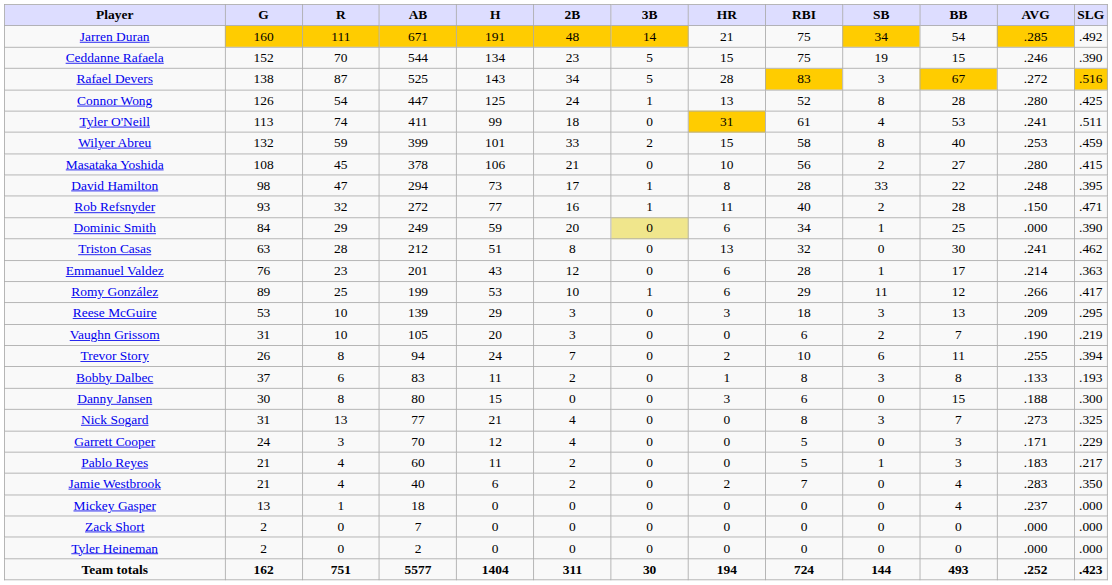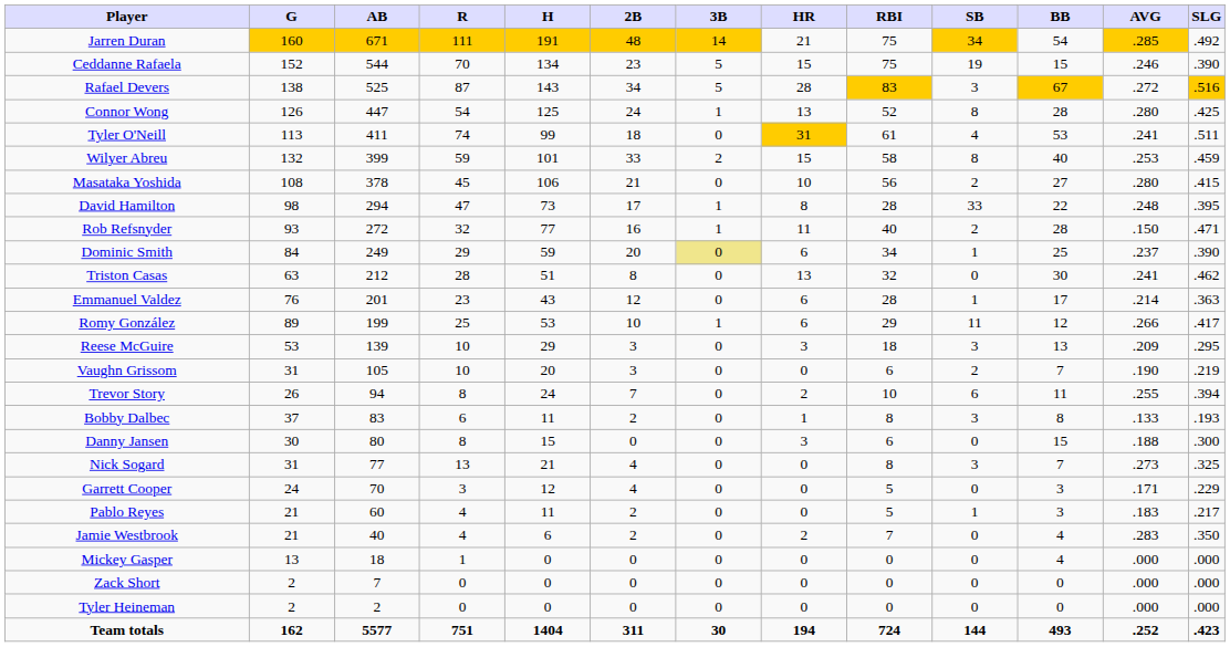 <table class="wikitable" style="text-align:center;">
 <tr>
 <th style="background:#ddf;width:20%;"><strong>Player</strong></th>
 <th style="background:#ddf;width:7%;"><strong>G</strong></th>
+<th style="background:#ddf;width:7%;"><strong>AB</strong></th>
 <th style="background:#ddf;width:7%;"><strong>R</strong></th>
-<th style="background:#ddf;width:7%;"><strong>AB</strong></th>
 <th style="background:#ddf;width:7%;"><strong>H</strong></th>
 <th style="background:#ddf;width:7%;"><strong>2B</strong></th>
 <th style="background:#ddf;width:7%;"><strong>3B</strong></th>
 <th style="background:#ddf;width:7%;"><strong>HR</strong></th>
 <th style="background:#ddf;width:7%;"><strong>RBI</strong></th>
 <th style="background:#ddf;width:7%;"><strong>SB</strong></th>
 <th style="background:#ddf;width:7%;"><strong>BB</strong></th>
 <th style="background:#ddf;width:7%;"><strong>AVG</strong></th>
 <th style="background:#ddf;width:7%;"><strong>SLG</strong></th>
 </tr>
 <tr>
 <td><a href='#'>Jarren Duran</a></td>
 <td bgcolor=#ffcc00>160</td>
+<td bgcolor=#ffcc00>671</td>
 <td bgcolor=#ffcc00>111</td>
-<td bgcolor=#ffcc00>671</td>
 <td bgcolor=#ffcc00>191</td>
 <td bgcolor=#ffcc00>48</td>
 <td bgcolor=#ffcc00>14</td>
 <td>21</td>
 <td>75</td>
 <td bgcolor=#ffcc00>34</td>
 <td>54</td>
 <td bgcolor=#ffcc00>.285</td>
 <td>.492</td>
 </tr>
 <tr>
 <td><a href='#'>Ceddanne Rafaela</a></td>
 <td>152</td>
+<td>544</td>
 <td>70</td>
-<td>544</td>
 <td>134</td>
 <td>23</td>
 <td>5</td>
 <td>15</td>
 <td>75</td>
 <td>19</td>
 <td>15</td>
 <td>.246</td>
 <td>.390</td>
 </tr>
 <tr>
 <td><a href='#'>Rafael Devers</a></td>
 <td>138</td>
+<td>525</td>
 <td>87</td>
-<td>525</td>
 <td>143</td>
 <td>34</td>
 <td>5</td>
 <td>28</td>
 <td bgcolor=#ffcc00>83</td>
 <td>3</td>
 <td bgcolor=#ffcc00>67</td>
 <td>.272</td>
 <td bgcolor=#ffcc00>.516</td>
 </tr>
 <tr>
 <td><a href='#'>Connor Wong</a></td>
 <td>126</td>
+<td>447</td>
 <td>54</td>
-<td>447</td>
 <td>125</td>
 <td>24</td>
 <td>1</td>
 <td>13</td>
 <td>52</td>
 <td>8</td>
 <td>28</td>
 <td>.280</td>
 <td>.425</td>
 </tr>
 <tr>
 <td><a href='#'>Tyler O'Neill</a></td>
 <td>113</td>
+<td>411</td>
 <td>74</td>
-<td>411</td>
 <td>99</td>
 <td>18</td>
 <td>0</td>
 <td bgcolor=#ffcc00>31</td>
 <td>61</td>
 <td>4</td>
 <td>53</td>
 <td>.241</td>
 <td>.511</td>
 </tr>
 <tr>
 <td><a href='#'>Wilyer Abreu</a></td>
 <td>132</td>
+<td>399</td>
 <td>59</td>
-<td>399</td>
 <td>101</td>
 <td>33</td>
 <td>2</td>
 <td>15</td>
 <td>58</td>
 <td>8</td>
 <td>40</td>
 <td>.253</td>
 <td>.459</td>
 </tr>
 <tr>
 <td><a href='#'>Masataka Yoshida</a></td>
 <td>108</td>
+<td>378</td>
 <td>45</td>
-<td>378</td>
 <td>106</td>
 <td>21</td>
 <td>0</td>
 <td>10</td>
 <td>56</td>
 <td>2</td>
 <td>27</td>
 <td>.280</td>
 <td>.415</td>
 </tr>
 <tr>
 <td><a href='#'>David Hamilton</a></td>
 <td>98</td>
+<td>294</td>
 <td>47</td>
-<td>294</td>
 <td>73</td>
 <td>17</td>
 <td>1</td>
 <td>8</td>
 <td>28</td>
 <td>33</td>
 <td>22</td>
 <td>.248</td>
 <td>.395</td>
 </tr>
 <tr>
 <td><a href='#'>Rob Refsnyder</a></td>
 <td>93</td>
+<td>272</td>
 <td>32</td>
-<td>272</td>
 <td>77</td>
 <td>16</td>
 <td>1</td>
 <td>11</td>
 <td>40</td>
 <td>2</td>
 <td>28</td>
 <td>.150</td>
 <td>.471</td>
 </tr>
 <tr>
 <td><a href='#'>Dominic Smith</a></td>
 <td>84</td>
+<td>249</td>
 <td>29</td>
-<td>249</td>
 <td>59</td>
 <td>20</td>
 <td style="background: khaki;">0</td>
 <td>6</td>
 <td>34</td>
 <td>1</td>
 <td>25</td>
-<td>.000</td>
+<td>.237</td>
 <td>.390</td>
 </tr>
 <tr>
 <td><a href='#'>Triston Casas</a></td>
 <td>63</td>
+<td>212</td>
 <td>28</td>
-<td>212</td>
 <td>51</td>
 <td>8</td>
 <td>0</td>
 <td>13</td>
 <td>32</td>
 <td>0</td>
 <td>30</td>
 <td>.241</td>
 <td>.462</td>
 </tr>
 <tr>
 <td><a href='#'>Emmanuel Valdez</a></td>
 <td>76</td>
+<td>201</td>
 <td>23</td>
-<td>201</td>
 <td>43</td>
 <td>12</td>
 <td>0</td>
 <td>6</td>
 <td>28</td>
 <td>1</td>
 <td>17</td>
 <td>.214</td>
 <td>.363</td>
 </tr>
 <tr>
 <td><a href='#'>Romy González</a></td>
 <td>89</td>
+<td>199</td>
 <td>25</td>
-<td>199</td>
 <td>53</td>
 <td>10</td>
 <td>1</td>
 <td>6</td>
 <td>29</td>
 <td>11</td>
 <td>12</td>
 <td>.266</td>
 <td>.417</td>
 </tr>
 <tr>
 <td><a href='#'>Reese McGuire</a></td>
 <td>53</td>
+<td>139</td>
 <td>10</td>
-<td>139</td>
 <td>29</td>
 <td>3</td>
 <td>0</td>
 <td>3</td>
 <td>18</td>
 <td>3</td>
 <td>13</td>
 <td>.209</td>
 <td>.295</td>
 </tr>
 <tr>
 <td><a href='#'>Vaughn Grissom</a></td>
 <td>31</td>
+<td>105</td>
 <td>10</td>
-<td>105</td>
 <td>20</td>
 <td>3</td>
 <td>0</td>
 <td>0</td>
 <td>6</td>
 <td>2</td>
 <td>7</td>
 <td>.190</td>
 <td>.219</td>
 </tr>
 <tr>
 <td><a href='#'>Trevor Story</a></td>
 <td>26</td>
+<td>94</td>
 <td>8</td>
-<td>94</td>
 <td>24</td>
 <td>7</td>
 <td>0</td>
 <td>2</td>
 <td>10</td>
 <td>6</td>
 <td>11</td>
 <td>.255</td>
 <td>.394</td>
 </tr>
 <tr>
 <td><a href='#'>Bobby Dalbec</a></td>
 <td>37</td>
+<td>83</td>
 <td>6</td>
-<td>83</td>
 <td>11</td>
 <td>2</td>
 <td>0</td>
 <td>1</td>
 <td>8</td>
 <td>3</td>
 <td>8</td>
 <td>.133</td>
 <td>.193</td>
 </tr>
 <tr>
 <td><a href='#'>Danny Jansen</a></td>
 <td>30</td>
+<td>80</td>
 <td>8</td>
-<td>80</td>
 <td>15</td>
 <td>0</td>
 <td>0</td>
 <td>3</td>
 <td>6</td>
 <td>0</td>
 <td>15</td>
 <td>.188</td>
 <td>.300</td>
 </tr>
 <tr>
 <td><a href='#'>Nick Sogard</a></td>
 <td>31</td>
+<td>77</td>
 <td>13</td>
-<td>77</td>
 <td>21</td>
 <td>4</td>
 <td>0</td>
 <td>0</td>
 <td>8</td>
 <td>3</td>
 <td>7</td>
 <td>.273</td>
 <td>.325</td>
 </tr>
 <tr>
 <td><a href='#'>Garrett Cooper</a></td>
 <td>24</td>
+<td>70</td>
 <td>3</td>
-<td>70</td>
 <td>12</td>
 <td>4</td>
 <td>0</td>
 <td>0</td>
 <td>5</td>
 <td>0</td>
 <td>3</td>
 <td>.171</td>
 <td>.229</td>
 </tr>
 <tr>
 <td><a href='#'>Pablo Reyes</a></td>
 <td>21</td>
+<td>60</td>
 <td>4</td>
-<td>60</td>
 <td>11</td>
 <td>2</td>
 <td>0</td>
 <td>0</td>
 <td>5</td>
 <td>1</td>
 <td>3</td>
 <td>.183</td>
 <td>.217</td>
 </tr>
 <tr>
 <td><a href='#'>Jamie Westbrook</a></td>
 <td>21</td>
+<td>40</td>
 <td>4</td>
-<td>40</td>
 <td>6</td>
 <td>2</td>
 <td>0</td>
 <td>2</td>
 <td>7</td>
 <td>0</td>
 <td>4</td>
 <td>.283</td>
 <td>.350</td>
 </tr>
 <tr>
 <td><a href='#'>Mickey Gasper</a></td>
 <td>13</td>
+<td>18</td>
 <td>1</td>
-<td>18</td>
 <td>0</td>
 <td>0</td>
 <td>0</td>
 <td>0</td>
 <td>0</td>
 <td>0</td>
 <td>4</td>
-<td>.237</td>
+<td>.000</td>
 <td>.000</td>
 </tr>
 <tr>
 <td><a href='#'>Zack Short</a></td>
 <td>2</td>
+<td>7</td>
 <td>0</td>
-<td>7</td>
 <td>0</td>
 <td>0</td>
 <td>0</td>
 <td>0</td>
 <td>0</td>
 <td>0</td>
 <td>0</td>
 <td>.000</td>
 <td>.000</td>
 </tr>
 <tr>
 <td><a href='#'>Tyler Heineman</a></td>
 <td>2</td>
+<td>2</td>
 <td>0</td>
-<td>2</td>
 <td>0</td>
 <td>0</td>
 <td>0</td>
 <td>0</td>
 <td>0</td>
 <td>0</td>
 <td>0</td>
 <td>.000</td>
 <td>.000</td>
 </tr>
 <tr>
 <td><strong>Team totals</strong></td>
 <td><strong>162</strong></td>
+<td><strong>5577</strong></td>
 <td><strong>751</strong></td>
-<td><strong>5577</strong></td>
 <td><strong>1404</strong></td>
 <td><strong>311</strong></td>
 <td><strong>30</strong></td>
 <td><strong>194</strong></td>
 <td><strong>724</strong></td>
 <td><strong>144</strong></td>
 <td><strong>493</strong></td>
 <td><strong>.252</strong></td>
 <td><strong>.423</strong></td>
 </tr>
 </table>
